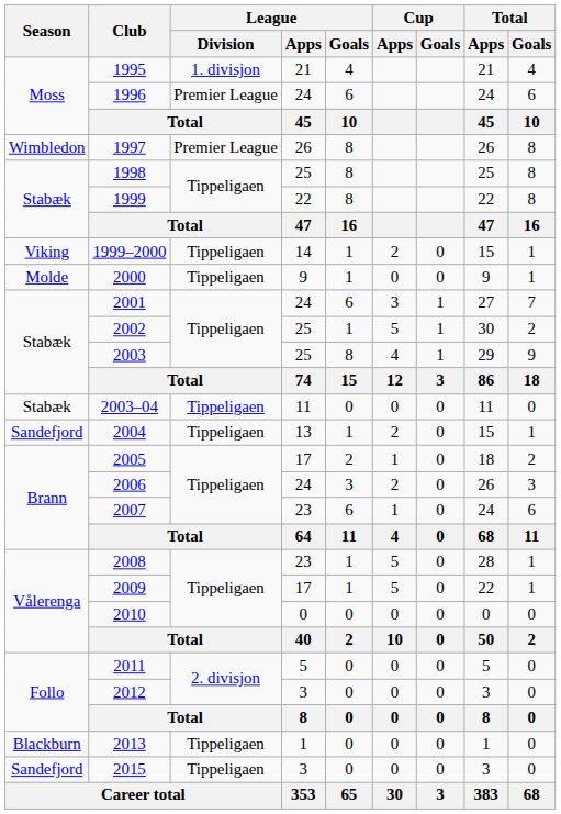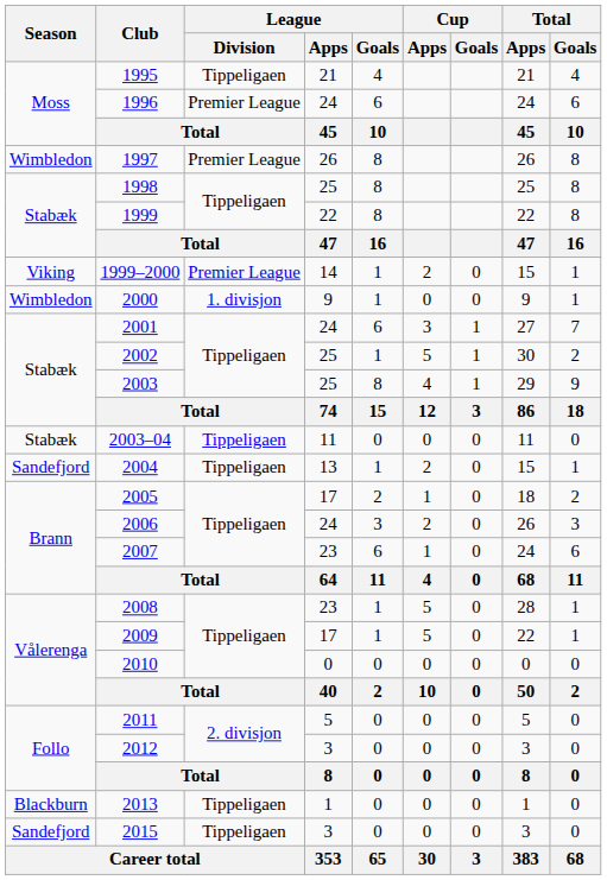 <table class="wikitable" style="text-align:center">
 <tr>
 <th rowspan="2">Season</th>
 <th rowspan="2">Club</th>
 <th colspan="3">League</th>
 <th colspan="2">Cup</th>
 <th colspan="2">Total</th>
 </tr>
 <tr>
 <th>Division</th>
 <th>Apps</th>
 <th>Goals</th>
 <th>Apps</th>
 <th>Goals</th>
 <th>Apps</th>
 <th>Goals</th>
 </tr>
 <tr>
 <td rowspan="3"><a href='#'>Moss</a></td>
 <td><a href='#'>1995</a></td>
-<td><a href='#'>1. divisjon</a></td>
+<td>Tippeligaen</td>
 <td>21</td>
 <td>4</td>
 <td></td>
 <td></td>
 <td>21</td>
 <td>4</td>
 </tr>
 <tr>
 <td><a href='#'>1996</a></td>
 <td>Premier League</td>
 <td>24</td>
 <td>6</td>
 <td></td>
 <td></td>
 <td>24</td>
 <td>6</td>
 </tr>
 <tr>
 <th colspan="2">Total</th>
 <th>45</th>
 <th>10</th>
 <th></th>
 <th></th>
 <th>45</th>
 <th>10</th>
 </tr>
 <tr>
 <td><a href='#'>Wimbledon</a></td>
 <td><a href='#'>1997</a></td>
 <td>Premier League</td>
 <td>26</td>
 <td>8</td>
 <td></td>
 <td></td>
 <td>26</td>
 <td>8</td>
 </tr>
 <tr>
 <td rowspan="3"><a href='#'>Stabæk</a></td>
 <td><a href='#'>1998</a></td>
 <td rowspan="2">Tippeligaen</td>
 <td>25</td>
 <td>8</td>
 <td></td>
 <td></td>
 <td>25</td>
 <td>8</td>
 </tr>
 <tr>
 <td><a href='#'>1999</a></td>
 <td>22</td>
 <td>8</td>
 <td></td>
 <td></td>
 <td>22</td>
 <td>8</td>
 </tr>
 <tr>
 <th colspan="2">Total</th>
 <th>47</th>
 <th>16</th>
 <th></th>
 <th></th>
 <th>47</th>
 <th>16</th>
 </tr>
 <tr>
 <td><a href='#'>Viking</a></td>
 <td><a href='#'>1999–2000</a></td>
-<td>Tippeligaen</td>
+<td><a href='#'>Premier League</a></td>
 <td>14</td>
 <td>1</td>
 <td>2</td>
 <td>0</td>
 <td>15</td>
 <td>1</td>
 </tr>
 <tr>
-<td><a href='#'>Molde</a></td>
+<td><a href='#'>Wimbledon</a></td>
 <td><a href='#'>2000</a></td>
-<td>Tippeligaen</td>
+<td><a href='#'>1. divisjon</a></td>
 <td>9</td>
 <td>1</td>
 <td>0</td>
 <td>0</td>
 <td>9</td>
 <td>1</td>
 </tr>
 <tr>
 <td rowspan="4">Stabæk</td>
 <td><a href='#'>2001</a></td>
 <td rowspan="3">Tippeligaen</td>
 <td>24</td>
 <td>6</td>
 <td>3</td>
 <td>1</td>
 <td>27</td>
 <td>7</td>
 </tr>
 <tr>
 <td><a href='#'>2002</a></td>
 <td>25</td>
 <td>1</td>
 <td>5</td>
 <td>1</td>
 <td>30</td>
 <td>2</td>
 </tr>
 <tr>
 <td><a href='#'>2003</a></td>
 <td>25</td>
 <td>8</td>
 <td>4</td>
 <td>1</td>
 <td>29</td>
 <td>9</td>
 </tr>
 <tr>
 <th colspan="2">Total</th>
 <th>74</th>
 <th>15</th>
 <th>12</th>
 <th>3</th>
 <th>86</th>
 <th>18</th>
 </tr>
 <tr>
 <td>Stabæk</td>
 <td><a href='#'>2003–04</a></td>
 <td><a href='#'>Tippeligaen</a></td>
 <td>11</td>
 <td>0</td>
 <td>0</td>
 <td>0</td>
 <td>11</td>
 <td>0</td>
 </tr>
 <tr>
 <td><a href='#'>Sandefjord</a></td>
 <td><a href='#'>2004</a></td>
 <td>Tippeligaen</td>
 <td>13</td>
 <td>1</td>
 <td>2</td>
 <td>0</td>
 <td>15</td>
 <td>1</td>
 </tr>
 <tr>
 <td rowspan="4"><a href='#'>Brann</a></td>
 <td><a href='#'>2005</a></td>
 <td rowspan="3">Tippeligaen</td>
 <td>17</td>
 <td>2</td>
 <td>1</td>
 <td>0</td>
 <td>18</td>
 <td>2</td>
 </tr>
 <tr>
 <td><a href='#'>2006</a></td>
 <td>24</td>
 <td>3</td>
 <td>2</td>
 <td>0</td>
 <td>26</td>
 <td>3</td>
 </tr>
 <tr>
 <td><a href='#'>2007</a></td>
 <td>23</td>
 <td>6</td>
 <td>1</td>
 <td>0</td>
 <td>24</td>
 <td>6</td>
 </tr>
 <tr>
 <th colspan="2">Total</th>
 <th>64</th>
 <th>11</th>
 <th>4</th>
 <th>0</th>
 <th>68</th>
 <th>11</th>
 </tr>
 <tr>
 <td rowspan="4"><a href='#'>Vålerenga</a></td>
 <td><a href='#'>2008</a></td>
 <td rowspan="3">Tippeligaen</td>
 <td>23</td>
 <td>1</td>
 <td>5</td>
 <td>0</td>
 <td>28</td>
 <td>1</td>
 </tr>
 <tr>
 <td><a href='#'>2009</a></td>
 <td>17</td>
 <td>1</td>
 <td>5</td>
 <td>0</td>
 <td>22</td>
 <td>1</td>
 </tr>
 <tr>
 <td><a href='#'>2010</a></td>
 <td>0</td>
 <td>0</td>
 <td>0</td>
 <td>0</td>
 <td>0</td>
 <td>0</td>
 </tr>
 <tr>
 <th colspan="2">Total</th>
 <th>40</th>
 <th>2</th>
 <th>10</th>
 <th>0</th>
 <th>50</th>
 <th>2</th>
 </tr>
 <tr>
 <td rowspan="3"><a href='#'>Follo</a></td>
 <td><a href='#'>2011</a></td>
 <td rowspan="2"><a href='#'>2. divisjon</a></td>
 <td>5</td>
 <td>0</td>
 <td>0</td>
 <td>0</td>
 <td>5</td>
 <td>0</td>
 </tr>
 <tr>
 <td><a href='#'>2012</a></td>
 <td>3</td>
 <td>0</td>
 <td>0</td>
 <td>0</td>
 <td>3</td>
 <td>0</td>
 </tr>
 <tr>
 <th colspan="2">Total</th>
 <th>8</th>
 <th>0</th>
 <th>0</th>
 <th>0</th>
 <th>8</th>
 <th>0</th>
 </tr>
 <tr>
 <td><a href='#'>Blackburn</a></td>
 <td><a href='#'>2013</a></td>
 <td>Tippeligaen</td>
 <td>1</td>
 <td>0</td>
 <td>0</td>
 <td>0</td>
 <td>1</td>
 <td>0</td>
 </tr>
 <tr>
 <td><a href='#'>Sandefjord</a></td>
 <td><a href='#'>2015</a></td>
 <td>Tippeligaen</td>
 <td>3</td>
 <td>0</td>
 <td>0</td>
 <td>0</td>
 <td>3</td>
 <td>0</td>
 </tr>
 <tr>
 <th colspan="3">Career total</th>
 <th>353</th>
 <th>65</th>
 <th>30</th>
 <th>3</th>
 <th>383</th>
 <th>68</th>
 </tr>
 </table>
